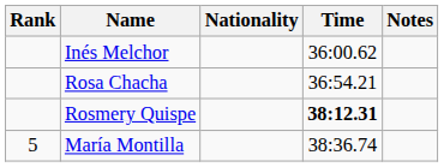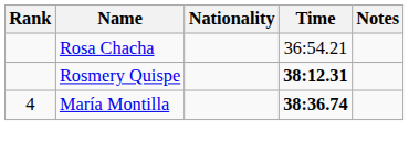 <table class="wikitable sortable" style="text-align:center">
 <tr>
 <th>Rank</th>
 <th>Name</th>
 <th>Nationality</th>
 <th>Time</th>
 <th>Notes</th>
-</tr>
-<tr>
-<td></td>
-<td align=left><a href='#'>Inés Melchor</a></td>
-<td align=left></td>
-<td>36:00.62</td>
-<td></td>
 </tr>
 <tr>
 <td></td>
 <td align=left><a href='#'>Rosa Chacha</a></td>
 <td align=left></td>
 <td>36:54.21</td>
 <td></td>
 </tr>
 <tr>
 <td></td>
 <td align=left><a href='#'>Rosmery Quispe</a></td>
 <td align=left></td>
 <td><strong>38:12.31</strong></td>
 <td></td>
 </tr>
 <tr>
-<td>5</td>
+<td>4</td>
 <td align=left><a href='#'>María Montilla</a></td>
 <td align=left></td>
-<td>38:36.74</td>
+<td><strong>38:36.74</strong></td>
 <td></td>
 </tr>
 </table>
